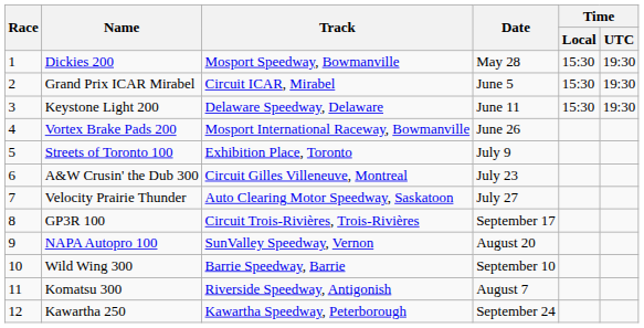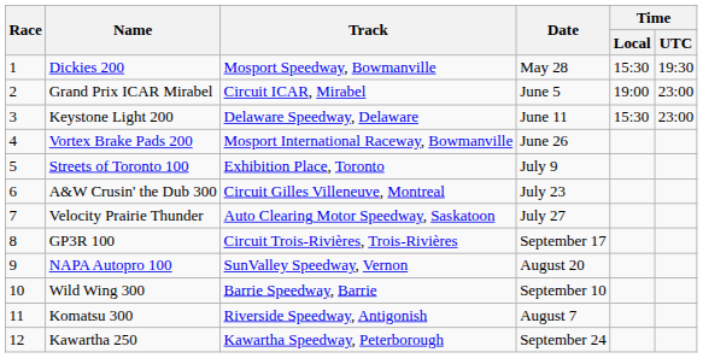 <table class="wikitable">
 <tr>
 <th rowspan=2>Race</th>
 <th rowspan=2>Name</th>
 <th rowspan=2>Track</th>
 <th rowspan=2>Date</th>
 <th colspan=2>Time</th>
 </tr>
 <tr>
 <th>Local</th>
 <th>UTC</th>
 </tr>
 <tr>
 <td>1</td>
 <td><a href='#'>Dickies 200</a></td>
 <td><a href='#'>Mosport Speedway</a>, <a href='#'>Bowmanville</a></td>
 <td>May 28</td>
 <td>15:30</td>
 <td>19:30</td>
 </tr>
 <tr>
 <td>2</td>
 <td>Grand Prix ICAR Mirabel</td>
 <td><a href='#'>Circuit ICAR</a>, <a href='#'>Mirabel</a></td>
 <td>June 5</td>
-<td>15:30</td>
-<td>19:30</td>
+<td>19:00</td>
+<td>23:00</td>
 </tr>
 <tr>
 <td>3</td>
 <td>Keystone Light 200</td>
 <td><a href='#'>Delaware Speedway</a>, <a href='#'>Delaware</a></td>
 <td>June 11</td>
 <td>15:30</td>
-<td>19:30</td>
+<td>23:00</td>
 </tr>
 <tr>
 <td>4</td>
 <td><a href='#'>Vortex Brake Pads 200</a></td>
 <td><a href='#'>Mosport International Raceway</a>, <a href='#'>Bowmanville</a></td>
 <td>June 26</td>
 <td></td>
 <td></td>
 </tr>
 <tr>
 <td>5</td>
 <td><a href='#'>Streets of Toronto 100</a></td>
 <td><a href='#'>Exhibition Place</a>, <a href='#'>Toronto</a></td>
 <td>July 9</td>
 <td></td>
 <td></td>
 </tr>
 <tr>
 <td>6</td>
 <td>A&W Crusin' the Dub 300</td>
 <td><a href='#'>Circuit Gilles Villeneuve</a>, <a href='#'>Montreal</a></td>
 <td>July 23</td>
 <td></td>
 <td></td>
 </tr>
 <tr>
 <td>7</td>
 <td>Velocity Prairie Thunder</td>
 <td><a href='#'>Auto Clearing Motor Speedway</a>, <a href='#'>Saskatoon</a></td>
 <td>July 27</td>
 <td></td>
 <td></td>
 </tr>
 <tr>
 <td>8</td>
 <td>GP3R 100</td>
 <td><a href='#'>Circuit Trois-Rivières</a>, <a href='#'>Trois-Rivières</a></td>
 <td>September 17</td>
 <td></td>
 <td></td>
 </tr>
 <tr>
 <td>9</td>
 <td><a href='#'>NAPA Autopro 100</a></td>
 <td><a href='#'>SunValley Speedway</a>, <a href='#'>Vernon</a></td>
 <td>August 20</td>
 <td></td>
 <td></td>
 </tr>
 <tr>
 <td>10</td>
 <td>Wild Wing 300</td>
 <td><a href='#'>Barrie Speedway</a>, <a href='#'>Barrie</a></td>
 <td>September 10</td>
 <td></td>
 <td></td>
 </tr>
 <tr>
 <td>11</td>
 <td>Komatsu 300</td>
 <td><a href='#'>Riverside Speedway</a>, <a href='#'>Antigonish</a></td>
 <td>August 7</td>
 <td></td>
 <td></td>
 </tr>
 <tr>
 <td>12</td>
 <td>Kawartha 250</td>
 <td><a href='#'>Kawartha Speedway</a>, <a href='#'>Peterborough</a></td>
 <td>September 24</td>
 <td></td>
 <td></td>
 </tr>
 </table>
